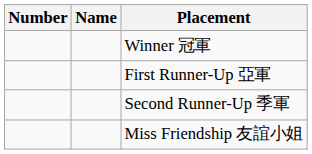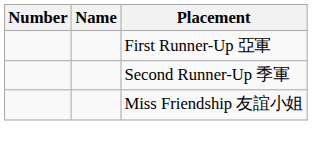 <table class="wikitable">
 <tr>
 <th><strong>Number</strong></th>
 <th><strong>Name</strong></th>
 <th><strong>Placement</strong></th>
-</tr>
-<tr>
-<td></td>
-<td></td>
-<td>Winner 冠軍</td>
 </tr>
 <tr>
 <td></td>
 <td></td>
 <td>First Runner-Up 亞軍</td>
 </tr>
 <tr>
 <td></td>
 <td></td>
 <td>Second Runner-Up 季軍</td>
 </tr>
 <tr>
 <td></td>
 <td></td>
 <td>Miss Friendship 友誼小姐</td>
 </tr>
 </table>
